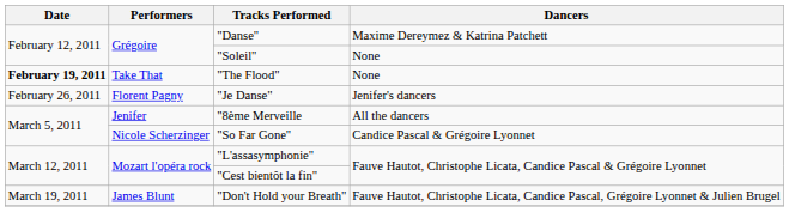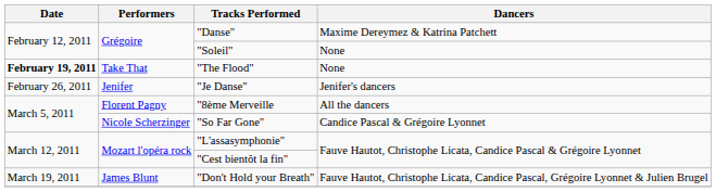 <table class="wikitable">
 <tr>
 <th>Date</th>
 <th>Performers</th>
 <th>Tracks Performed</th>
 <th>Dancers</th>
 </tr>
 <tr>
 <td rowspan=2>February 12, 2011</td>
 <td rowspan=2><a href='#'>Grégoire</a></td>
 <td>"Danse"</td>
 <td>Maxime Dereymez & Katrina Patchett</td>
 </tr>
 <tr>
 <td>"Soleil"</td>
 <td>None</td>
 </tr>
 <tr>
 <td><strong>February 19, 2011</strong></td>
 <td><a href='#'>Take That</a></td>
 <td>"The Flood"</td>
 <td>None</td>
 </tr>
 <tr>
 <td>February 26, 2011</td>
-<td><a href='#'>Florent Pagny</a></td>
+<td><a href='#'>Jenifer</a></td>
 <td>"Je Danse"</td>
 <td>Jenifer's dancers</td>
 </tr>
 <tr>
 <td rowspan=2>March 5, 2011</td>
-<td><a href='#'>Jenifer</a></td>
+<td><a href='#'>Florent Pagny</a></td>
 <td>"8ème Merveille</td>
 <td>All the dancers</td>
 </tr>
 <tr>
 <td><a href='#'>Nicole Scherzinger</a></td>
 <td>"So Far Gone"</td>
 <td>Candice Pascal & Grégoire Lyonnet</td>
 </tr>
 <tr>
 <td rowspan=2>March 12, 2011</td>
 <td rowspan=2><a href='#'>Mozart l'opéra rock</a></td>
 <td>"L'assasymphonie"</td>
 <td rowspan=2>Fauve Hautot, Christophe Licata, Candice Pascal & Grégoire Lyonnet</td>
 </tr>
 <tr>
 <td>"Cest bientôt la fin"</td>
 </tr>
 <tr>
 <td>March 19, 2011</td>
 <td><a href='#'>James Blunt</a></td>
 <td>"Don't Hold your Breath"</td>
 <td>Fauve Hautot, Christophe Licata, Candice Pascal, Grégoire Lyonnet & Julien Brugel</td>
 </tr>
 <tr>
 </tr>
 </table>
